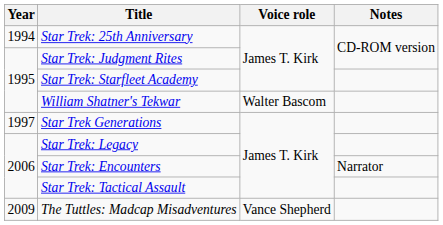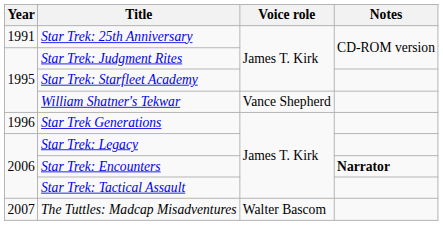 <table class="wikitable sortable">
 <tr>
 <th>Year</th>
 <th>Title</th>
 <th>Voice role</th>
 <th class="unsortable">Notes</th>
 </tr>
 <tr>
-<td>1994</td>
+<td>1991</td>
 <td><em><a href='#'>Star Trek: 25th Anniversary</a></em></td>
 <td rowspan="3">James T. Kirk</td>
 <td rowspan="2">CD-ROM version</td>
 </tr>
 <tr>
 <td rowspan="3">1995</td>
 <td><em><a href='#'>Star Trek: Judgment Rites</a></em></td>
 </tr>
 <tr>
 <td><em><a href='#'>Star Trek: Starfleet Academy</a></em></td>
 <td></td>
 </tr>
 <tr>
 <td><a href='#'><em>William Shatner's Tekwar</em></a></td>
-<td>Walter Bascom</td>
+<td>Vance Shepherd</td>
 <td></td>
 </tr>
 <tr>
-<td>1997</td>
+<td>1996</td>
 <td><em><a href='#'>Star Trek Generations</a></em></td>
 <td rowspan="4">James T. Kirk</td>
 <td></td>
 </tr>
 <tr>
 <td rowspan="3">2006</td>
 <td><em><a href='#'>Star Trek: Legacy</a></em></td>
 <td></td>
 </tr>
 <tr>
 <td><em><a href='#'>Star Trek: Encounters</a></em></td>
-<td>Narrator</td>
+<td><strong>Narrator</strong></td>
 </tr>
 <tr>
 <td><em><a href='#'>Star Trek: Tactical Assault</a></em></td>
 <td></td>
 </tr>
 <tr>
-<td>2009</td>
+<td>2007</td>
 <td data-sort-value="Tuttles: Madcap Misadventures, The"><em>The Tuttles: Madcap Misadventures</em></td>
-<td>Vance Shepherd</td>
+<td>Walter Bascom</td>
 <td></td>
 </tr>
 </table>
